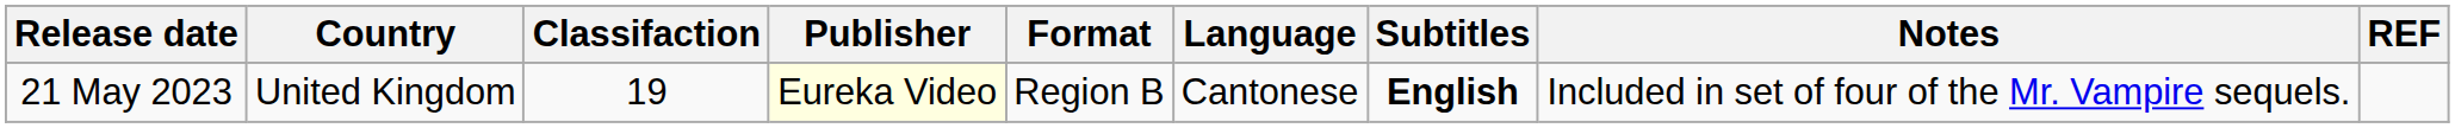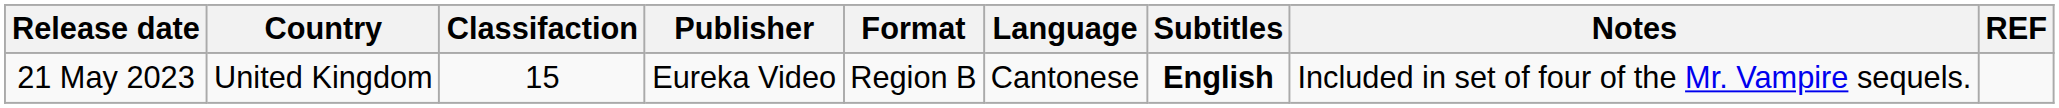 <table class="wikitable">
 <tr>
 <th>Release date<br></th>
 <th>Country<br></th>
 <th>Classifaction<br></th>
 <th>Publisher <br></th>
 <th>Format <br></th>
 <th>Language</th>
 <th>Subtitles</th>
 <th>Notes<br></th>
 <th>REF</th>
 </tr>
 <tr style="text-align:center;">
 <td>21 May 2023</td>
 <td>United Kingdom</td>
-<td>19</td>
-<td style="background: lightyellow;">Eureka Video</td>
+<td>15</td>
+<td>Eureka Video</td>
 <td>Region B</td>
 <td>Cantonese</td>
 <td><strong>English</strong></td>
 <td>Included in set of four of the <a href='#'>Mr. Vampire</a> sequels.</td>
 <td></td>
 </tr>
 </table>
